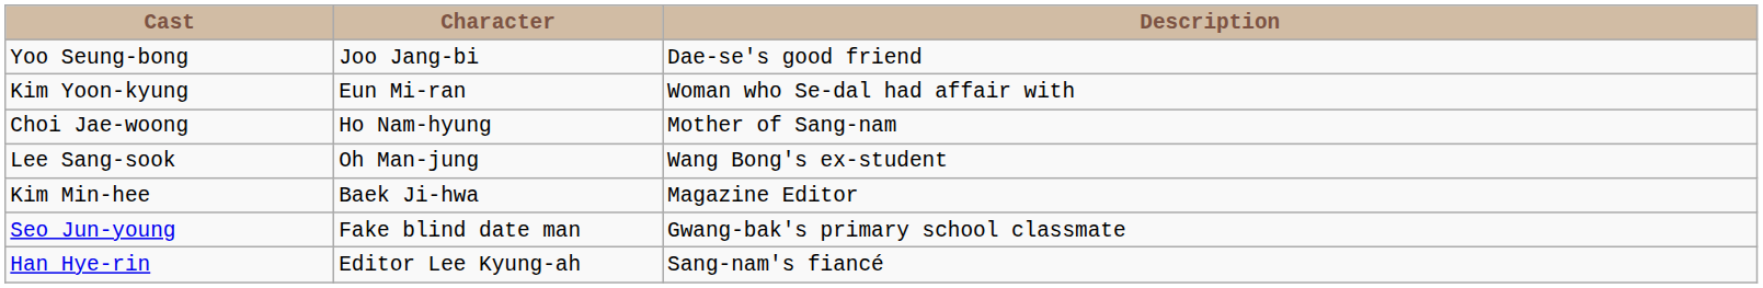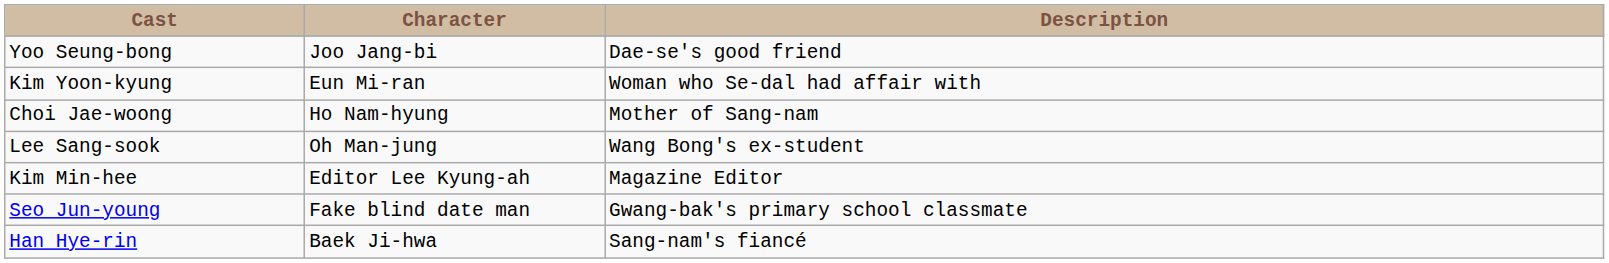 <table class="wikitable" width="85%">
 <tr style="background:#d1bca4; color:#7c5343" align=center>
 <td style="width:12%"><strong>Cast</strong></td>
 <td style="width:12%"><strong>Character</strong></td>
 <td style="width:40%"><strong>Description </strong></td>
 </tr>
 <tr>
 <td>Yoo Seung-bong</td>
 <td>Joo Jang-bi</td>
 <td>Dae-se's good friend</td>
 </tr>
 <tr>
 <td>Kim Yoon-kyung</td>
 <td>Eun Mi-ran</td>
 <td>Woman who Se-dal had affair with</td>
 </tr>
 <tr>
 <td>Choi Jae-woong</td>
 <td>Ho Nam-hyung</td>
 <td>Mother of Sang-nam</td>
 </tr>
 <tr>
 <td>Lee Sang-sook</td>
 <td>Oh Man-jung</td>
 <td>Wang Bong's ex-student</td>
 </tr>
 <tr>
 <td>Kim Min-hee</td>
-<td>Baek Ji-hwa</td>
+<td>Editor Lee Kyung-ah</td>
 <td>Magazine Editor</td>
 </tr>
 <tr>
 <td><a href='#'>Seo Jun-young</a></td>
 <td>Fake blind date man</td>
 <td>Gwang-bak's primary school classmate</td>
 </tr>
 <tr>
 <td><a href='#'>Han Hye-rin</a></td>
-<td>Editor Lee Kyung-ah</td>
+<td>Baek Ji-hwa</td>
 <td>Sang-nam's fiancé</td>
 </tr>
 </table>
